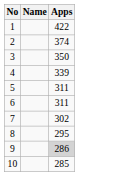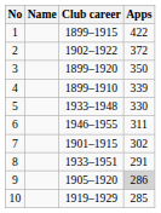 <table class="wikitable sortable" style="text-align: center;">
 <tr>
 <th>No</th>
 <th>Name</th>
+<th>Club career</th>
 <th>Apps</th>
 </tr>
 <tr>
 <td>1</td>
 <td style="text-align:left;"></td>
+<td>1899–1915</td>
 <td>422</td>
 </tr>
 <tr>
 <td>2</td>
 <td style="text-align:left;"></td>
-<td>374</td>
+<td>1902–1922</td>
+<td>372</td>
 </tr>
 <tr>
 <td>3</td>
 <td style="text-align:left;"></td>
+<td>1899–1920</td>
 <td>350</td>
 </tr>
 <tr>
 <td>4</td>
 <td style="text-align:left;"></td>
+<td>1899–1910</td>
 <td>339</td>
 </tr>
 <tr>
 <td>5</td>
 <td style="text-align:left;"></td>
-<td>311</td>
+<td>1933–1948</td>
+<td>330</td>
 </tr>
 <tr>
 <td>6</td>
 <td style="text-align:left;"></td>
+<td>1946–1955</td>
 <td>311</td>
 </tr>
 <tr>
 <td>7</td>
 <td style="text-align:left;"></td>
+<td>1901–1915</td>
 <td>302</td>
 </tr>
 <tr>
 <td>8</td>
 <td style="text-align:left;"></td>
-<td>295</td>
+<td>1933–1951</td>
+<td>291</td>
 </tr>
 <tr>
 <td>9</td>
 <td style="text-align:left;"></td>
+<td>1905–1920</td>
 <td style="background: lightgrey;">286</td>
 </tr>
 <tr>
 <td>10</td>
 <td style="text-align:left;"></td>
+<td>1919–1929</td>
 <td>285</td>
 </tr>
 </table>
